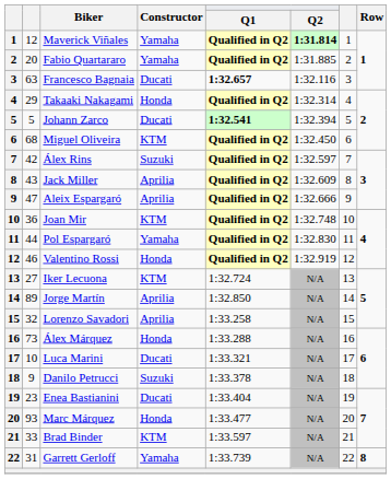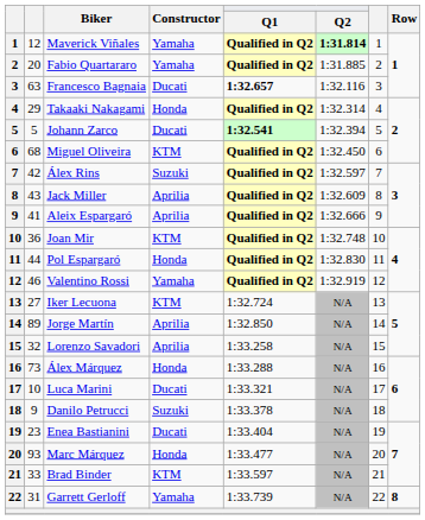 <table class="wikitable sortable" style="font-size: 85%;">
 <tr>
 <th rowspan="2"></th>
 <th rowspan="2"></th>
 <th rowspan="2">Biker</th>
 <th rowspan="2">Constructor</th>
 <th colspan="2" style="background:#eaecf0; text-align:center;"></th>
 <th rowspan="2"></th>
 <th rowspan="2">Row</th>
 </tr>
 <tr>
 <th scope="col">Q1</th>
 <th scope="col">Q2</th>
 </tr>
 <tr>
 <th scope="row">1</th>
 <td align="center">12</td>
 <td> <a href='#'>Maverick Viñales</a></td>
 <td><a href='#'>Yamaha</a></td>
 <td style="background:#ffffbf;"><strong>Qualified in Q2</strong></td>
 <td style="background:#ccffcc;"><strong>1:31.814</strong></td>
 <td align="center">1</td>
 <td rowspan="3"><strong>1</strong></td>
 </tr>
 <tr>
 <th scope="row">2</th>
 <td align="center">20</td>
 <td> <a href='#'>Fabio Quartararo</a></td>
 <td><a href='#'>Yamaha</a></td>
 <td style="background:#ffffbf;"><strong>Qualified in Q2</strong></td>
 <td>1:31.885</td>
 <td align="center">2</td>
 </tr>
 <tr>
 <th scope="row">3</th>
 <td align="center">63</td>
 <td> <a href='#'>Francesco Bagnaia</a></td>
 <td><a href='#'>Ducati</a></td>
 <td><strong>1:32.657</strong></td>
 <td>1:32.116</td>
 <td align="center">3</td>
 </tr>
 <tr>
 <th scope="row">4</th>
 <td align="center">29</td>
 <td> <a href='#'>Takaaki Nakagami</a></td>
 <td><a href='#'>Honda</a></td>
 <td style="background:#ffffbf;"><strong>Qualified in Q2</strong></td>
 <td>1:32.314</td>
 <td align="center">4</td>
 <td rowspan="3"><strong>2</strong></td>
 </tr>
 <tr>
 <th scope="row">5</th>
 <td align="center">5</td>
 <td> <a href='#'>Johann Zarco</a></td>
 <td><a href='#'>Ducati</a></td>
 <td style="background:#ccffcc;"><strong>1:32.541</strong></td>
 <td>1:32.394</td>
 <td align="center">5</td>
 </tr>
 <tr>
 <th scope="row">6</th>
 <td align="center">68</td>
 <td> <a href='#'>Miguel Oliveira</a></td>
 <td><a href='#'>KTM</a></td>
 <td style="background:#ffffbf;"><strong>Qualified in Q2</strong></td>
 <td>1:32.450</td>
 <td align="center">6</td>
 </tr>
 <tr>
 <th scope="row">7</th>
 <td align="center">42</td>
 <td> <a href='#'>Álex Rins</a></td>
 <td><a href='#'>Suzuki</a></td>
 <td style="background:#ffffbf;"><strong>Qualified in Q2</strong></td>
 <td>1:32.597</td>
 <td align="center">7</td>
 <td rowspan="3"><strong>3</strong></td>
 </tr>
 <tr>
 <th scope="row">8</th>
 <td align="center">43</td>
 <td> <a href='#'>Jack Miller</a></td>
 <td><a href='#'>Aprilia</a></td>
 <td style="background:#ffffbf;"><strong>Qualified in Q2</strong></td>
 <td>1:32.609</td>
 <td align="center">8</td>
 </tr>
 <tr>
 <th scope="row">9</th>
-<td align="center">47</td>
+<td align="center">41</td>
 <td> <a href='#'>Aleix Espargaró</a></td>
 <td><a href='#'>Aprilia</a></td>
 <td style="background:#ffffbf;"><strong>Qualified in Q2</strong></td>
 <td>1:32.666</td>
 <td align="center">9</td>
 </tr>
 <tr>
 <th scope="row">10</th>
 <td align="center">36</td>
 <td> <a href='#'>Joan Mir</a></td>
 <td><a href='#'>KTM</a></td>
 <td style="background:#ffffbf;"><strong>Qualified in Q2</strong></td>
 <td>1:32.748</td>
 <td align="center">10</td>
 <td rowspan="3"><strong>4</strong></td>
 </tr>
 <tr>
 <th scope="row">11</th>
 <td align="center">44</td>
 <td> <a href='#'>Pol Espargaró</a></td>
-<td><a href='#'>Yamaha</a></td>
+<td><a href='#'>Honda</a></td>
 <td style="background:#ffffbf;"><strong>Qualified in Q2</strong></td>
 <td>1:32.830</td>
 <td align="center">11</td>
 </tr>
 <tr>
 <th scope="row">12</th>
 <td align="center">46</td>
 <td> <a href='#'>Valentino Rossi</a></td>
-<td><a href='#'>Honda</a></td>
+<td><a href='#'>Yamaha</a></td>
 <td style="background:#ffffbf;"><strong>Qualified in Q2</strong></td>
 <td>1:32.919</td>
 <td align="center">12</td>
 </tr>
 <tr>
 <th scope="row">13</th>
 <td align="center">27</td>
 <td> <a href='#'>Iker Lecuona</a></td>
 <td><a href='#'>KTM</a></td>
 <td>1:32.724</td>
 <td style="background: silver" align="center" data-sort-value="13"><small>N/A</small></td>
 <td align="center">13</td>
 <td rowspan="3"><strong>5</strong></td>
 </tr>
 <tr>
 <th scope="row">14</th>
 <td align="center">89</td>
 <td> <a href='#'>Jorge Martín</a></td>
 <td><a href='#'>Aprilia</a></td>
 <td>1:32.850</td>
 <td style="background: silver" align="center" data-sort-value="14"><small>N/A</small></td>
 <td align="center">14</td>
 </tr>
 <tr>
 <th scope="row">15</th>
 <td align="center">32</td>
 <td> <a href='#'>Lorenzo Savadori</a></td>
 <td><a href='#'>Aprilia</a></td>
 <td>1:33.258</td>
 <td style="background: silver" align="center" data-sort-value="15"><small>N/A</small></td>
 <td align="center">15</td>
 </tr>
 <tr>
 <th scope="row">16</th>
 <td align="center">73</td>
 <td> <a href='#'>Álex Márquez</a></td>
 <td><a href='#'>Honda</a></td>
 <td>1:33.288</td>
 <td style="background: silver" align="center" data-sort-value="16"><small>N/A</small></td>
 <td align="center">16</td>
 <td rowspan="3"><strong>6</strong></td>
 </tr>
 <tr>
 <th scope="row">17</th>
 <td align="center">10</td>
 <td> <a href='#'>Luca Marini</a></td>
 <td><a href='#'>Ducati</a></td>
 <td>1:33.321</td>
 <td style="background: silver" align="center" data-sort-value="17"><small>N/A</small></td>
 <td align="center">17</td>
 </tr>
 <tr>
 <th scope="row">18</th>
 <td align="center">9</td>
 <td> <a href='#'>Danilo Petrucci</a></td>
 <td><a href='#'>Suzuki</a></td>
 <td>1:33.378</td>
 <td style="background: silver" align="center" data-sort-value="18"><small>N/A</small></td>
 <td align="center">18</td>
 </tr>
 <tr>
 <th scope="row">19</th>
 <td align="center">23</td>
 <td> <a href='#'>Enea Bastianini</a></td>
 <td><a href='#'>Ducati</a></td>
 <td>1:33.404</td>
 <td style="background: silver" align="center" data-sort-value="19"><small>N/A</small></td>
 <td align="center">19</td>
 <td rowspan="3"><strong>7</strong></td>
 </tr>
 <tr>
 <th scope="row">20</th>
 <td align="center">93</td>
 <td> <a href='#'>Marc Márquez</a></td>
 <td><a href='#'>Honda</a></td>
 <td>1:33.477</td>
 <td style="background: silver" align="center" data-sort-value="20"><small>N/A</small></td>
 <td align="center">20</td>
 </tr>
 <tr>
 <th scope="row">21</th>
 <td align="center">33</td>
 <td> <a href='#'>Brad Binder</a></td>
 <td><a href='#'>KTM</a></td>
 <td>1:33.597</td>
 <td style="background: silver" align="center" data-sort-value="21"><small>N/A</small></td>
 <td align="center">21</td>
 </tr>
 <tr>
 <th scope="row">22</th>
 <td align="center">31</td>
 <td> <a href='#'>Garrett Gerloff</a></td>
 <td><a href='#'>Yamaha</a></td>
 <td>1:33.739</td>
 <td style="background: silver" align="center" data-sort-value="22"><small>N/A</small></td>
 <td align="center">22</td>
 <td><strong>8</strong></td>
 </tr>
 <tr>
 <th colspan=9></th>
 </tr>
 <tr>
 </tr>
 </table>
